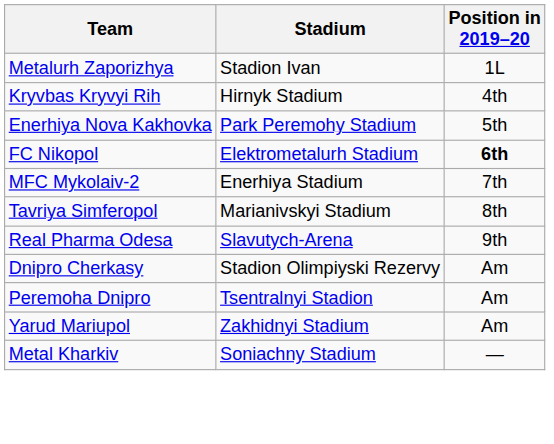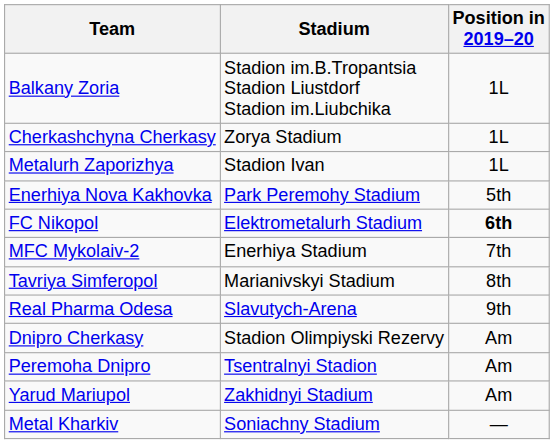 <table class="wikitable" style="text-align: left; float:left; margin-right:1em;">
 <tr>
 <th>Team</th>
 <th>Stadium</th>
 <th>Position in<br><a href='#'>2019–20</a></th>
 </tr>
 <tr>
+<td><a href='#'>Balkany Zoria</a></td>
+<td>Stadion im.B.Tropantsia<br>Stadion Liustdorf<br>Stadion im.Liubchika</td>
+<td align="center">1L</td>
+</tr>
+<tr>
+<td><a href='#'>Cherkashchyna Cherkasy</a></td>
+<td>Zorya Stadium</td>
+<td align="center">1L</td>
+</tr>
+<tr>
 <td><a href='#'>Metalurh Zaporizhya</a></td>
 <td>Stadion Ivan</td>
 <td align="center">1L</td>
-</tr>
-<tr>
-<td><a href='#'>Kryvbas Kryvyi Rih</a></td>
-<td>Hirnyk Stadium</td>
-<td align="center">4th</td>
 </tr>
 <tr>
 <td><a href='#'>Enerhiya Nova Kakhovka</a></td>
 <td><a href='#'>Park Peremohy Stadium</a></td>
 <td align="center">5th</td>
 </tr>
 <tr>
 <td><a href='#'>FC Nikopol</a></td>
 <td><a href='#'>Elektrometalurh Stadium</a></td>
 <td align="center"><strong>6th</strong></td>
 </tr>
 <tr>
 <td><a href='#'>MFC Mykolaiv-2</a></td>
 <td>Enerhiya Stadium</td>
 <td align="center">7th</td>
 </tr>
 <tr>
 <td><a href='#'>Tavriya Simferopol</a></td>
 <td>Marianivskyi Stadium</td>
 <td align="center">8th</td>
 </tr>
 <tr>
 <td><a href='#'>Real Pharma Odesa</a></td>
 <td><a href='#'>Slavutych-Arena</a></td>
 <td align="center">9th</td>
 </tr>
 <tr>
 <td><a href='#'>Dnipro Cherkasy</a></td>
 <td>Stadion Olimpiyski Rezervy</td>
 <td align="center">Am</td>
 </tr>
 <tr>
 <td><a href='#'>Peremoha Dnipro</a></td>
 <td><a href='#'>Tsentralnyi Stadion</a></td>
 <td align="center">Am</td>
 </tr>
 <tr>
 <td><a href='#'>Yarud Mariupol</a></td>
 <td><a href='#'>Zakhidnyi Stadium</a></td>
 <td align="center">Am</td>
 </tr>
 <tr>
 <td><a href='#'>Metal Kharkiv</a></td>
 <td><a href='#'>Soniachny Stadium</a></td>
 <td align="center">—</td>
 </tr>
 </table>
